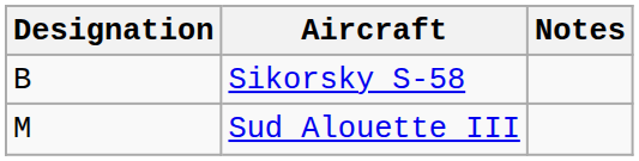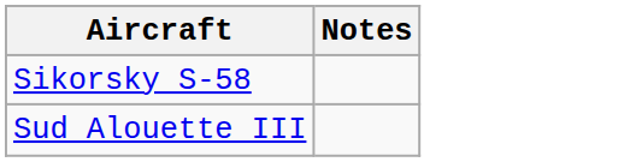 <table class="wikitable">
 <tr>
-<th>Designation</th>
 <th>Aircraft</th>
 <th>Notes</th>
 </tr>
 <tr>
-<td>B</td>
 <td><a href='#'>Sikorsky S-58</a></td>
 <td></td>
 </tr>
 <tr>
-<td>M</td>
 <td><a href='#'>Sud Alouette III</a></td>
 <td></td>
 </tr>
 </table>
